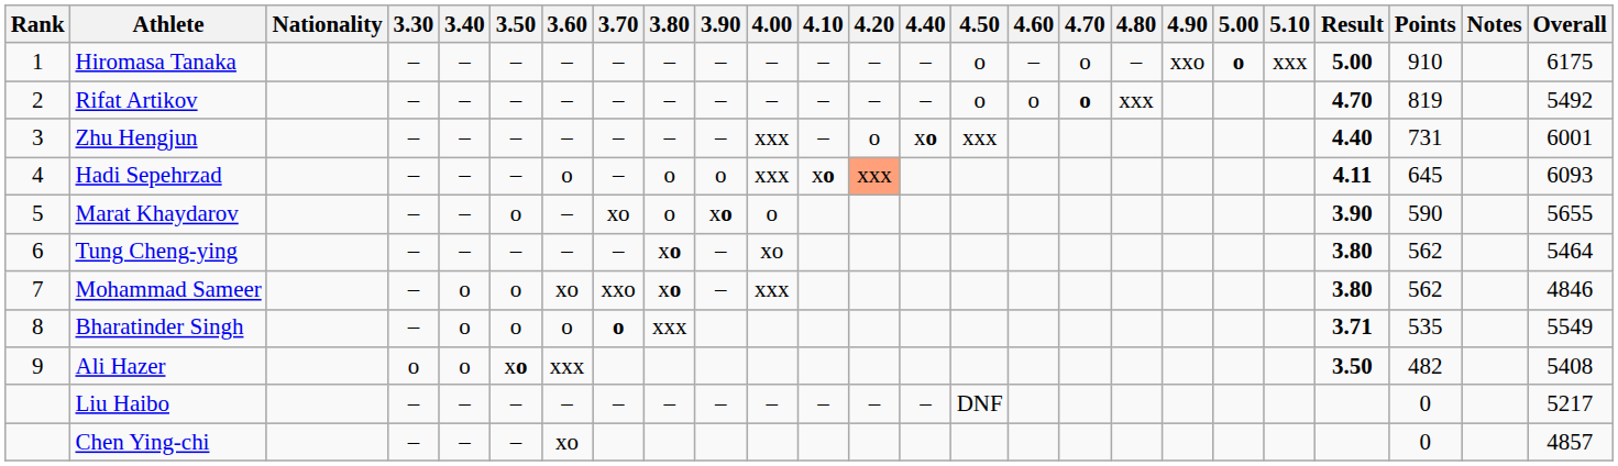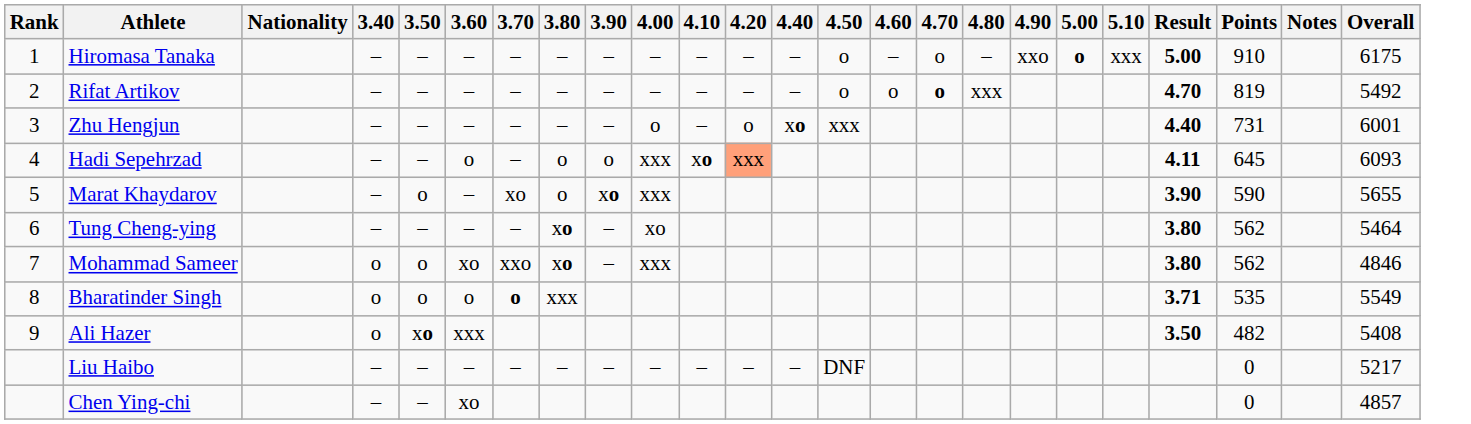 <table class="wikitable sortable" style="text-align:center;font-size:85%">
 <tr>
 <th>Rank</th>
 <th>Athlete</th>
 <th>Nationality</th>
-<th>3.30</th>
 <th>3.40</th>
 <th>3.50</th>
 <th>3.60</th>
 <th>3.70</th>
 <th>3.80</th>
 <th>3.90</th>
 <th>4.00</th>
 <th>4.10</th>
 <th>4.20</th>
 <th>4.40</th>
 <th>4.50</th>
 <th>4.60</th>
 <th>4.70</th>
 <th>4.80</th>
 <th>4.90</th>
 <th>5.00</th>
 <th>5.10</th>
 <th>Result</th>
 <th>Points</th>
 <th>Notes</th>
 <th>Overall</th>
 </tr>
 <tr>
 <td>1</td>
 <td align="left"><a href='#'>Hiromasa Tanaka</a></td>
 <td align=left></td>
 <td>–</td>
 <td>–</td>
 <td>–</td>
 <td>–</td>
 <td>–</td>
 <td>–</td>
 <td>–</td>
 <td>–</td>
 <td>–</td>
 <td>–</td>
-<td>–</td>
 <td>o</td>
 <td>–</td>
 <td>o</td>
 <td>–</td>
 <td>xxo</td>
 <td><strong>o</strong></td>
 <td>xxx</td>
 <td><strong>5.00</strong></td>
 <td>910</td>
 <td></td>
 <td>6175</td>
 </tr>
 <tr>
 <td>2</td>
 <td align="left"><a href='#'>Rifat Artikov</a></td>
 <td align=left></td>
-<td>–</td>
 <td>–</td>
 <td>–</td>
 <td>–</td>
 <td>–</td>
 <td>–</td>
 <td>–</td>
 <td>–</td>
 <td>–</td>
 <td>–</td>
 <td>–</td>
 <td>o</td>
 <td>o</td>
 <td><strong>o</strong></td>
 <td>xxx</td>
 <td></td>
 <td></td>
 <td></td>
 <td><strong>4.70</strong></td>
 <td>819</td>
 <td></td>
 <td>5492</td>
 </tr>
 <tr>
 <td>3</td>
 <td align="left"><a href='#'>Zhu Hengjun</a></td>
 <td align=left></td>
 <td>–</td>
 <td>–</td>
 <td>–</td>
 <td>–</td>
 <td>–</td>
 <td>–</td>
-<td>–</td>
-<td>xxx</td>
+<td>o</td>
 <td>–</td>
 <td>o</td>
 <td>x<strong>o</strong></td>
 <td>xxx</td>
 <td></td>
 <td></td>
 <td></td>
 <td></td>
 <td></td>
 <td></td>
 <td><strong>4.40</strong></td>
 <td>731</td>
 <td></td>
 <td>6001</td>
 </tr>
 <tr>
 <td>4</td>
 <td align="left"><a href='#'>Hadi Sepehrzad</a></td>
 <td align=left></td>
-<td>–</td>
 <td>–</td>
 <td>–</td>
 <td>o</td>
 <td>–</td>
 <td>o</td>
 <td>o</td>
 <td>xxx</td>
 <td>x<strong>o</strong></td>
 <td style="background: lightsalmon;">xxx</td>
 <td></td>
 <td></td>
 <td></td>
 <td></td>
 <td></td>
 <td></td>
 <td></td>
 <td></td>
 <td><strong>4.11</strong></td>
 <td>645</td>
 <td></td>
 <td>6093</td>
 </tr>
 <tr>
 <td>5</td>
 <td align="left"><a href='#'>Marat Khaydarov</a></td>
 <td align=left></td>
 <td>–</td>
-<td>–</td>
 <td>o</td>
 <td>–</td>
 <td>xo</td>
 <td>o</td>
 <td>x<strong>o</strong></td>
-<td>o</td>
+<td>xxx</td>
 <td></td>
 <td></td>
 <td></td>
 <td></td>
 <td></td>
 <td></td>
 <td></td>
 <td></td>
 <td></td>
 <td></td>
 <td><strong>3.90</strong></td>
 <td>590</td>
 <td></td>
 <td>5655</td>
 </tr>
 <tr>
 <td>6</td>
 <td align="left"><a href='#'>Tung Cheng-ying</a></td>
 <td align=left></td>
-<td>–</td>
 <td>–</td>
 <td>–</td>
 <td>–</td>
 <td>–</td>
 <td>x<strong>o</strong></td>
 <td>–</td>
 <td>xo</td>
 <td></td>
 <td></td>
 <td></td>
 <td></td>
 <td></td>
 <td></td>
 <td></td>
 <td></td>
 <td></td>
 <td></td>
 <td><strong>3.80</strong></td>
 <td>562</td>
 <td></td>
 <td>5464</td>
 </tr>
 <tr>
 <td>7</td>
 <td align="left"><a href='#'>Mohammad Sameer</a></td>
 <td align=left></td>
-<td>–</td>
 <td>o</td>
 <td>o</td>
 <td>xo</td>
 <td>xxo</td>
 <td>x<strong>o</strong></td>
 <td>–</td>
 <td>xxx</td>
 <td></td>
 <td></td>
 <td></td>
 <td></td>
 <td></td>
 <td></td>
 <td></td>
 <td></td>
 <td></td>
 <td></td>
 <td><strong>3.80</strong></td>
 <td>562</td>
 <td></td>
 <td>4846</td>
 </tr>
 <tr>
 <td>8</td>
 <td align="left"><a href='#'>Bharatinder Singh</a></td>
 <td align=left></td>
-<td>–</td>
 <td>o</td>
 <td>o</td>
 <td>o</td>
 <td><strong>o</strong></td>
 <td>xxx</td>
 <td></td>
 <td></td>
 <td></td>
 <td></td>
 <td></td>
 <td></td>
 <td></td>
 <td></td>
 <td></td>
 <td></td>
 <td></td>
 <td></td>
 <td><strong>3.71</strong></td>
 <td>535</td>
 <td></td>
 <td>5549</td>
 </tr>
 <tr>
 <td>9</td>
 <td align="left"><a href='#'>Ali Hazer</a></td>
 <td align=left></td>
-<td>o</td>
 <td>o</td>
 <td>x<strong>o</strong></td>
 <td>xxx</td>
 <td></td>
 <td></td>
 <td></td>
 <td></td>
 <td></td>
 <td></td>
 <td></td>
 <td></td>
 <td></td>
 <td></td>
 <td></td>
 <td></td>
 <td></td>
 <td></td>
 <td><strong>3.50</strong></td>
 <td>482</td>
 <td></td>
 <td>5408</td>
 </tr>
 <tr>
 <td></td>
 <td align="left"><a href='#'>Liu Haibo</a></td>
 <td align=left></td>
 <td>–</td>
 <td>–</td>
 <td>–</td>
 <td>–</td>
 <td>–</td>
 <td>–</td>
 <td>–</td>
 <td>–</td>
 <td>–</td>
 <td>–</td>
-<td>–</td>
 <td>DNF</td>
 <td></td>
 <td></td>
 <td></td>
 <td></td>
 <td></td>
 <td></td>
 <td><strong></strong></td>
 <td>0</td>
 <td></td>
 <td>5217</td>
 </tr>
 <tr>
 <td></td>
 <td align="left"><a href='#'>Chen Ying-chi</a></td>
 <td align=left></td>
-<td>–</td>
 <td>–</td>
 <td>–</td>
 <td>xo</td>
 <td></td>
 <td></td>
 <td></td>
 <td></td>
 <td></td>
 <td></td>
 <td></td>
 <td></td>
 <td></td>
 <td></td>
 <td></td>
 <td></td>
 <td></td>
 <td></td>
 <td><strong></strong></td>
 <td>0</td>
 <td></td>
 <td>4857</td>
 </tr>
 </table>
